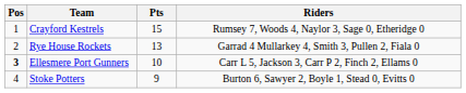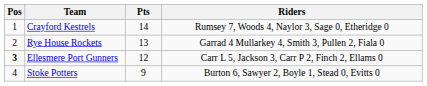 <table class=wikitable style="font-size:93%;">
 <tr>
 <th width=25px>Pos</th>
 <th width=150px>Team</th>
 <th width=50px>Pts</th>
 <th width=400px>Riders</th>
 </tr>
 <tr align=center>
 <td>1</td>
 <td align=left><a href='#'>Crayford Kestrels</a></td>
-<td>15</td>
+<td>14</td>
 <td>Rumsey 7, Woods 4, Naylor 3, Sage 0, Etheridge 0</td>
 </tr>
 <tr align=center>
 <td>2</td>
 <td align=left><a href='#'>Rye House Rockets</a></td>
 <td>13</td>
 <td>Garrad 4 Mullarkey 4, Smith 3, Pullen 2, Fiala 0</td>
 </tr>
 <tr align=center>
 <td><strong>3</strong></td>
 <td align=left><a href='#'>Ellesmere Port Gunners</a></td>
-<td>10</td>
+<td>12</td>
 <td>Carr L 5, Jackson 3, Carr P 2, Finch 2, Ellams 0</td>
 </tr>
 <tr align=center>
 <td>4</td>
 <td align=left><a href='#'>Stoke Potters</a></td>
 <td>9</td>
 <td>Burton 6, Sawyer 2, Boyle 1, Stead 0, Evitts 0</td>
 </tr>
 </table>
